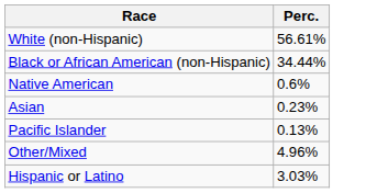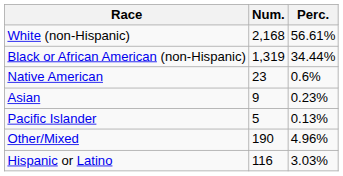 <table class="wikitable">
 <tr>
 <th>Race</th>
+<th>Num.</th>
 <th>Perc.</th>
 </tr>
 <tr>
 <td><a href='#'>White</a> (non-Hispanic)</td>
+<td>2,168</td>
 <td>56.61%</td>
 </tr>
 <tr>
 <td><a href='#'>Black or African American</a> (non-Hispanic)</td>
+<td>1,319</td>
 <td>34.44%</td>
 </tr>
 <tr>
 <td><a href='#'>Native American</a></td>
+<td>23</td>
 <td>0.6%</td>
 </tr>
 <tr>
 <td><a href='#'>Asian</a></td>
+<td>9</td>
 <td>0.23%</td>
 </tr>
 <tr>
 <td><a href='#'>Pacific Islander</a></td>
+<td>5</td>
 <td>0.13%</td>
 </tr>
 <tr>
 <td><a href='#'>Other/Mixed</a></td>
+<td>190</td>
 <td>4.96%</td>
 </tr>
 <tr>
 <td><a href='#'>Hispanic</a> or <a href='#'>Latino</a></td>
+<td>116</td>
 <td>3.03%</td>
 </tr>
 </table>
